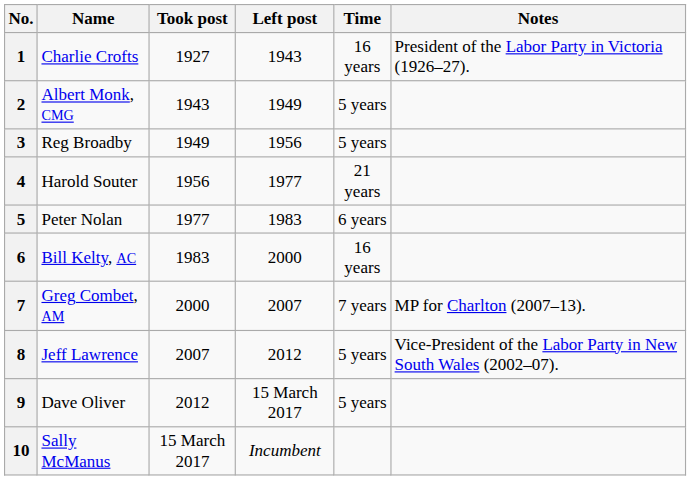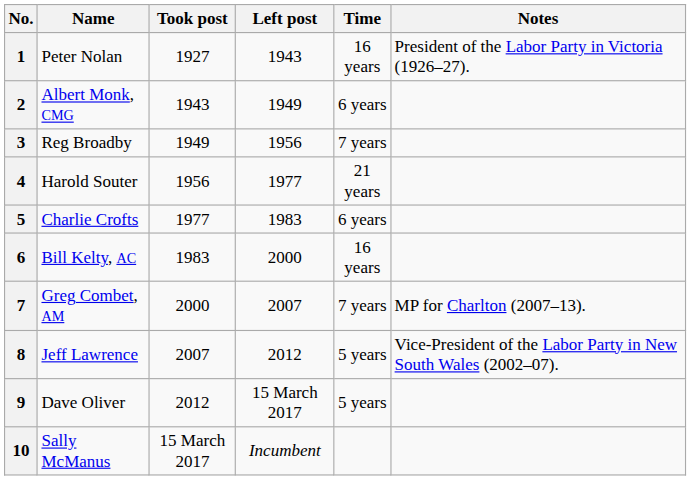 <table class="wikitable" style="text-align:left; font-size:95%">
 <tr>
 <th>No.</th>
 <th>Name</th>
 <th>Took post</th>
 <th>Left post</th>
 <th>Time</th>
 <th>Notes</th>
 </tr>
 <tr>
 <th align=center>1</th>
-<td><a href='#'>Charlie Crofts</a></td>
+<td>Peter Nolan</td>
 <td align=center>1927</td>
 <td align=center>1943</td>
 <td align=center>16 years</td>
 <td>President of the <a href='#'>Labor Party in Victoria</a> (1926–27).</td>
 </tr>
 <tr>
 <th align=center>2</th>
 <td><a href='#'>Albert Monk</a>, <small><a href='#'>CMG</a></small></td>
 <td align=center>1943</td>
 <td align=center>1949</td>
-<td align=center>5 years</td>
+<td align=center>6 years</td>
 <td></td>
 </tr>
 <tr>
 <th align=center>3</th>
 <td>Reg Broadby</td>
 <td align=center>1949</td>
 <td align=center>1956</td>
-<td align=center>5 years</td>
+<td align=center>7 years</td>
 <td></td>
 </tr>
 <tr>
 <th align=center>4</th>
 <td>Harold Souter</td>
 <td align=center>1956</td>
 <td align=center>1977</td>
 <td align=center>21 years</td>
 <td></td>
 </tr>
 <tr>
 <th align=center>5</th>
-<td>Peter Nolan</td>
+<td><a href='#'>Charlie Crofts</a></td>
 <td align=center>1977</td>
 <td align=center>1983</td>
 <td align=center>6 years</td>
 <td></td>
 </tr>
 <tr>
 <th align=center>6</th>
 <td><a href='#'>Bill Kelty</a>, <small><a href='#'>AC</a></small></td>
 <td align=center>1983</td>
 <td align=center>2000</td>
 <td align=center>16 years</td>
 <td></td>
 </tr>
 <tr>
 <th align=center>7</th>
 <td><a href='#'>Greg Combet</a>, <small><a href='#'>AM</a></small></td>
 <td align=center>2000</td>
 <td align=center>2007</td>
 <td align=center>7 years</td>
 <td>MP for <a href='#'>Charlton</a> (2007–13).</td>
 </tr>
 <tr>
 <th align=center>8</th>
 <td><a href='#'>Jeff Lawrence</a></td>
 <td align=center>2007</td>
 <td align=center>2012</td>
 <td align=center>5 years</td>
 <td>Vice-President of the <a href='#'>Labor Party in New South Wales</a> (2002–07).</td>
 </tr>
 <tr>
 <th align=center>9</th>
 <td>Dave Oliver</td>
 <td align=center>2012</td>
 <td align=center>15 March 2017</td>
 <td align=center>5 years</td>
 <td></td>
 </tr>
 <tr>
 <th align=center>10</th>
 <td><a href='#'>Sally McManus</a></td>
 <td align=center>15 March 2017</td>
 <td align=center><em>Incumbent</em></td>
 <td align=center></td>
 <td></td>
 </tr>
 </table>
